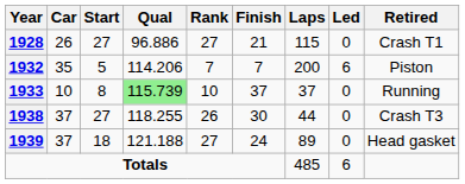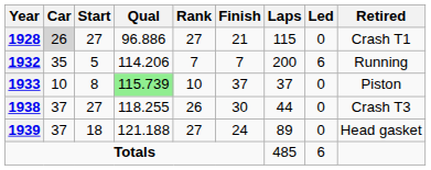 <table class="wikitable" style="text-align:center">
 <tr>
 <th>Year</th>
 <th>Car</th>
 <th>Start</th>
 <th>Qual</th>
 <th>Rank</th>
 <th>Finish</th>
 <th>Laps</th>
 <th>Led</th>
 <th>Retired</th>
 </tr>
 <tr>
 <th><a href='#'>1928</a></th>
-<td>26</td>
+<td style="background: lightgrey;">26</td>
 <td>27</td>
 <td>96.886</td>
 <td>27</td>
 <td>21</td>
 <td>115</td>
 <td>0</td>
 <td>Crash T1</td>
 </tr>
 <tr>
 <th><a href='#'>1932</a></th>
 <td>35</td>
 <td>5</td>
 <td>114.206</td>
 <td>7</td>
 <td>7</td>
 <td>200</td>
 <td>6</td>
-<td>Piston</td>
+<td>Running</td>
 </tr>
 <tr>
 <th><a href='#'>1933</a></th>
 <td>10</td>
 <td>8</td>
 <td style="background: lightgreen;">115.739</td>
 <td>10</td>
 <td>37</td>
 <td>37</td>
 <td>0</td>
-<td>Running</td>
+<td>Piston</td>
 </tr>
 <tr>
 <th><a href='#'>1938</a></th>
 <td>37</td>
 <td>27</td>
 <td>118.255</td>
 <td>26</td>
 <td>30</td>
 <td>44</td>
 <td>0</td>
 <td>Crash T3</td>
 </tr>
 <tr>
 <th><a href='#'>1939</a></th>
 <td>37</td>
 <td>18</td>
 <td>121.188</td>
 <td>27</td>
 <td>24</td>
 <td>89</td>
 <td>0</td>
 <td>Head gasket</td>
 </tr>
 <tr>
 <td colspan=6><strong>Totals</strong></td>
 <td>485</td>
 <td>6</td>
 <td></td>
 </tr>
 </table>
